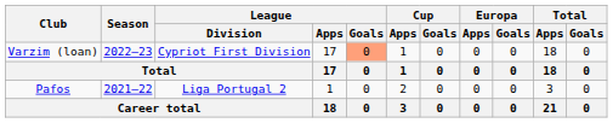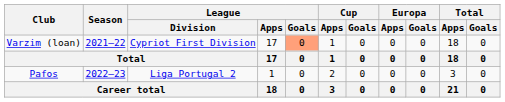 <table class="wikitable" Style="text-align: center">
 <tr>
 <th rowspan="2">Club</th>
 <th rowspan="2">Season</th>
 <th colspan="3">League</th>
 <th colspan="2">Cup</th>
 <th colspan="2">Europa</th>
 <th colspan="2">Total</th>
 </tr>
 <tr>
 <th>Division</th>
 <th>Apps</th>
 <th>Goals</th>
 <th>Apps</th>
 <th>Goals</th>
 <th>Apps</th>
 <th>Goals</th>
 <th>Apps</th>
 <th>Goals</th>
 </tr>
 <tr>
 <td><a href='#'>Varzim</a> (loan)</td>
-<td><a href='#'>2022–23</a></td>
+<td><a href='#'>2021–22</a></td>
 <td><a href='#'>Cypriot First Division</a></td>
 <td>17</td>
 <td style="background: lightsalmon;">0</td>
 <td>1</td>
 <td>0</td>
 <td>0</td>
 <td>0</td>
 <td>18</td>
 <td>0</td>
 </tr>
 <tr>
 <th colspan="3">Total</th>
 <th>17</th>
 <th>0</th>
 <th>1</th>
 <th>0</th>
 <th>0</th>
 <th>0</th>
 <th>18</th>
 <th>0</th>
 </tr>
 <tr>
 <td><a href='#'>Pafos</a></td>
-<td><a href='#'>2021–22</a></td>
+<td><a href='#'>2022–23</a></td>
 <td><a href='#'>Liga Portugal 2</a></td>
 <td>1</td>
 <td>0</td>
 <td>2</td>
 <td>0</td>
 <td>0</td>
 <td>0</td>
 <td>3</td>
 <td>0</td>
 </tr>
 <tr>
 <th colspan="3">Career total</th>
 <th>18</th>
 <th>0</th>
 <th>3</th>
 <th>0</th>
 <th>0</th>
 <th>0</th>
 <th>21</th>
 <th>0</th>
 </tr>
 </table>
